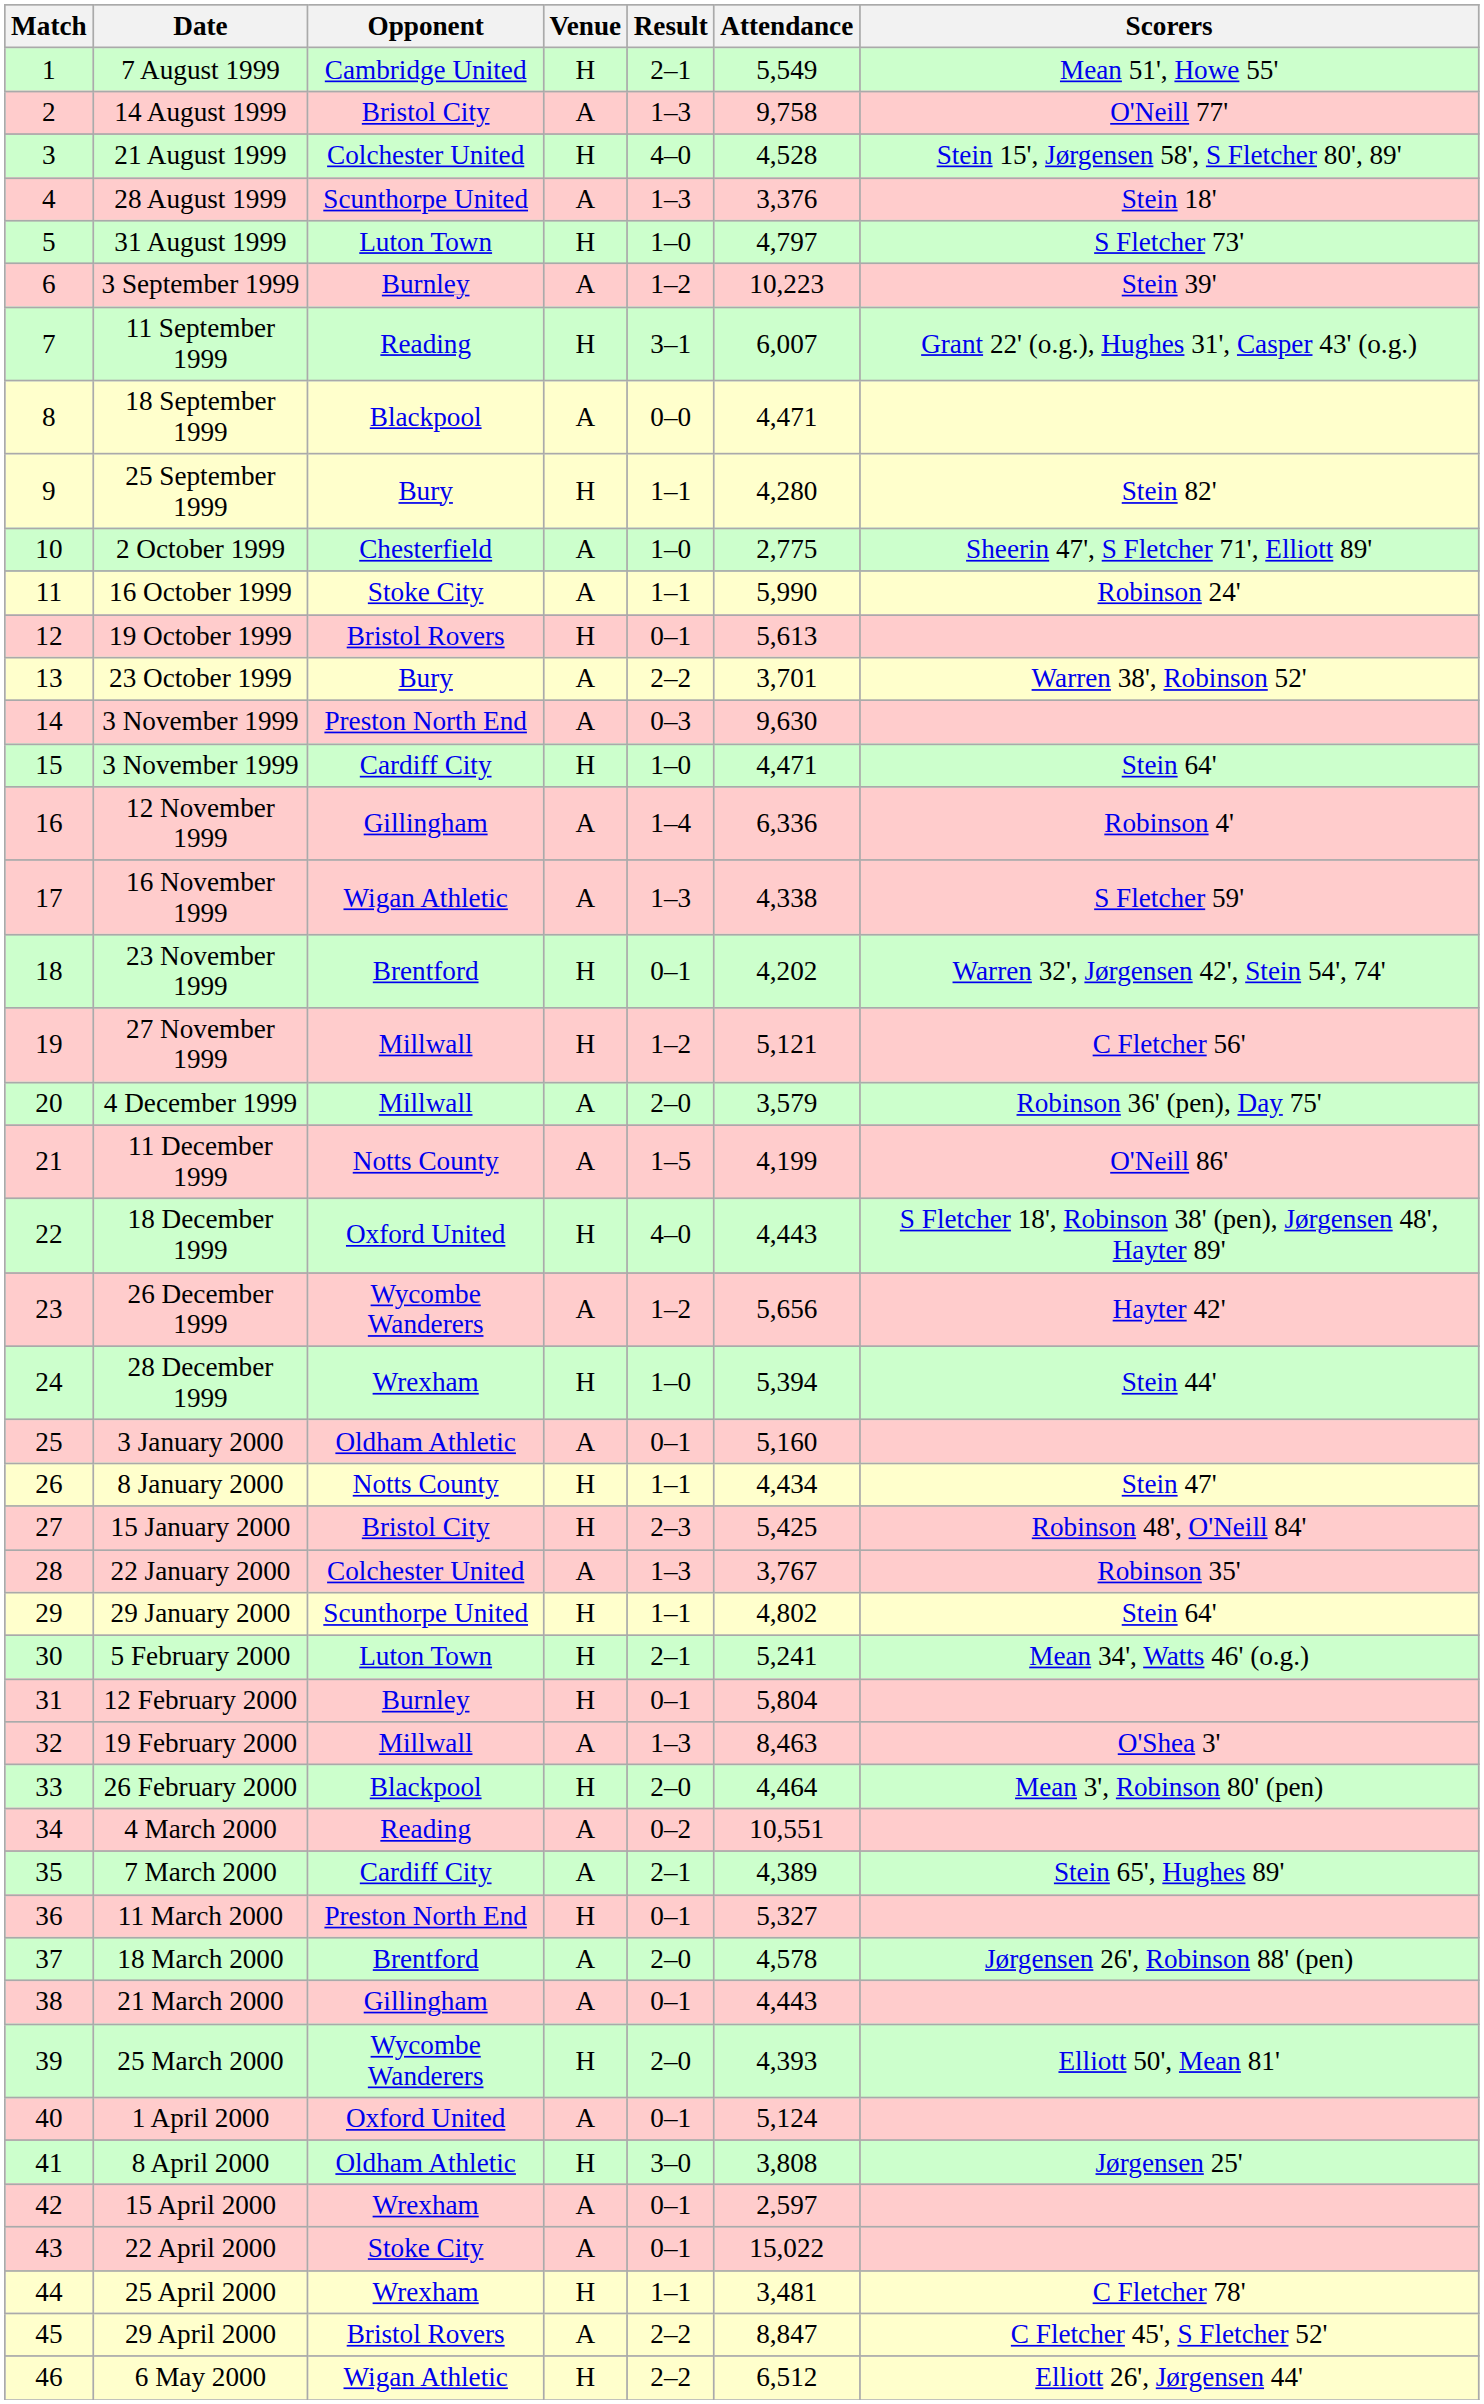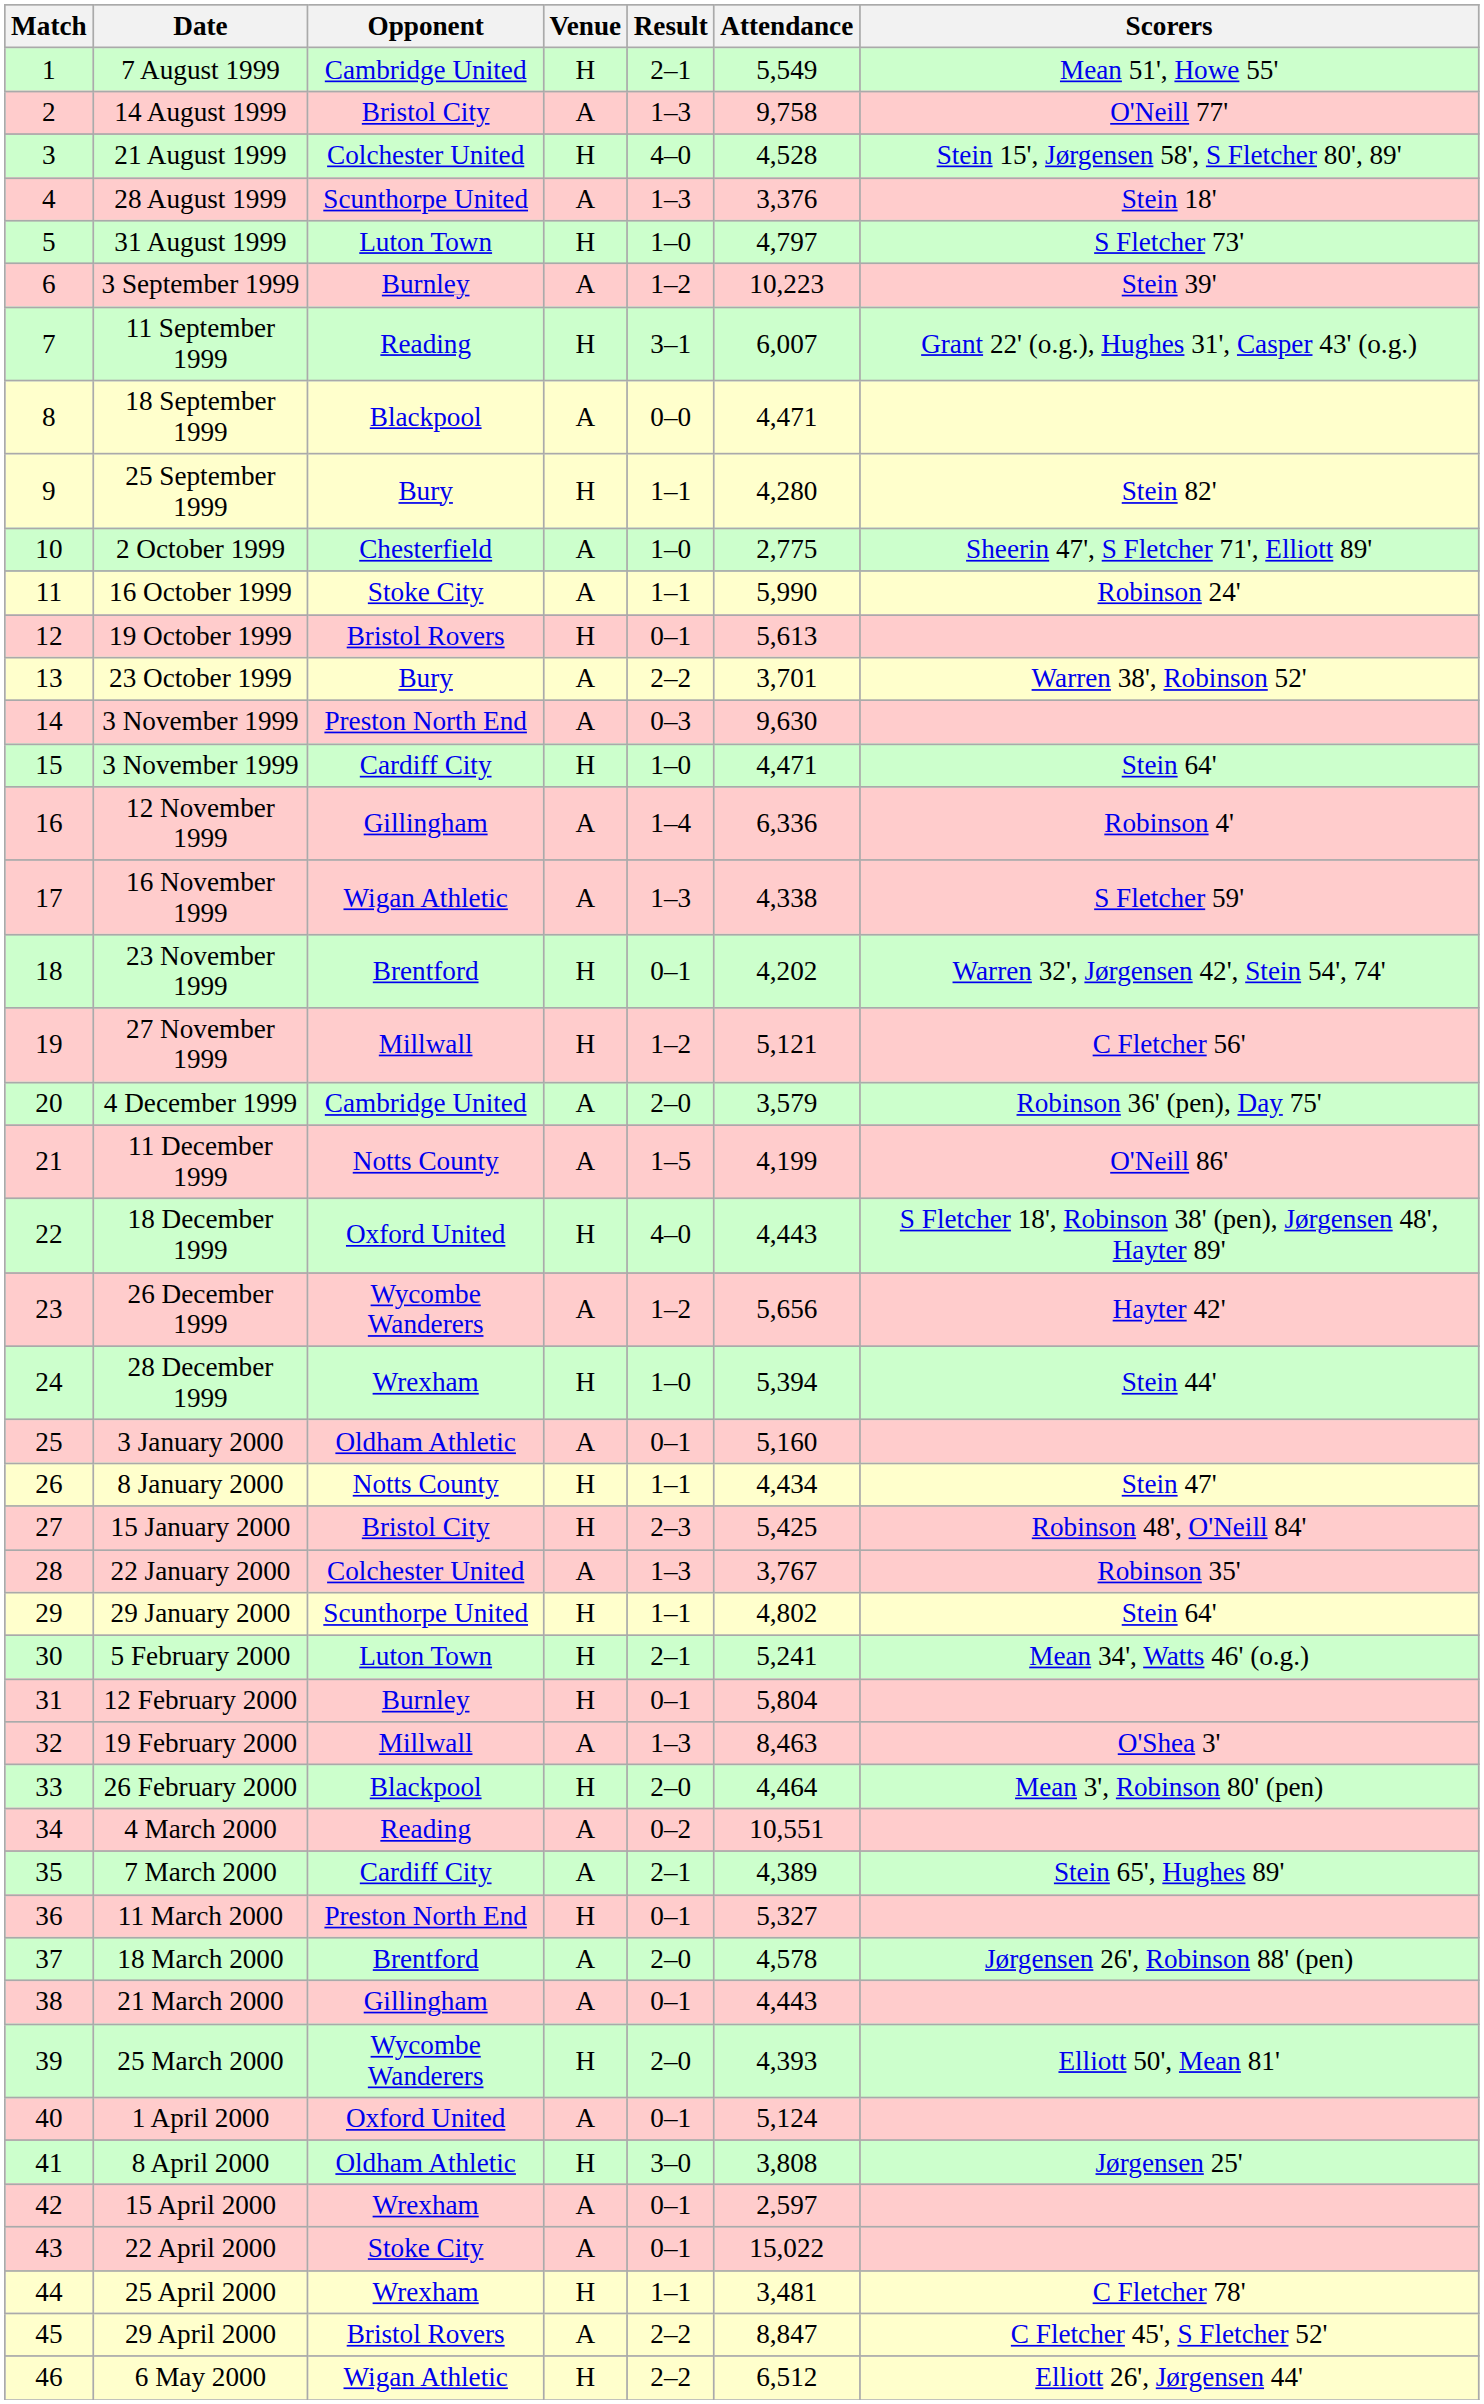 <table class="wikitable " style="font-size:100%; text-align:center">
 <tr>
 <th>Match</th>
 <th>Date</th>
 <th>Opponent</th>
 <th>Venue</th>
 <th>Result</th>
 <th>Attendance</th>
 <th>Scorers</th>
 </tr>
 <tr style="background: #CCFFCC;">
 <td>1</td>
 <td>7 August 1999</td>
 <td><a href='#'>Cambridge United</a></td>
 <td>H</td>
 <td>2–1</td>
 <td>5,549</td>
 <td><a href='#'>Mean</a> 51', <a href='#'>Howe</a> 55'</td>
 </tr>
 <tr style="background: #FFCCCC;">
 <td>2</td>
 <td>14 August 1999</td>
 <td><a href='#'>Bristol City</a></td>
 <td>A</td>
 <td>1–3</td>
 <td>9,758</td>
 <td><a href='#'>O'Neill</a> 77'</td>
 </tr>
 <tr style="background: #CCFFCC;">
 <td>3</td>
 <td>21 August 1999</td>
 <td><a href='#'>Colchester United</a></td>
 <td>H</td>
 <td>4–0</td>
 <td>4,528</td>
 <td><a href='#'>Stein</a> 15', <a href='#'>Jørgensen</a> 58', <a href='#'>S Fletcher</a> 80', 89'</td>
 </tr>
 <tr style="background: #FFCCCC;">
 <td>4</td>
 <td>28 August 1999</td>
 <td><a href='#'>Scunthorpe United</a></td>
 <td>A</td>
 <td>1–3</td>
 <td>3,376</td>
 <td><a href='#'>Stein</a> 18'</td>
 </tr>
 <tr style="background: #CCFFCC;">
 <td>5</td>
 <td>31 August 1999</td>
 <td><a href='#'>Luton Town</a></td>
 <td>H</td>
 <td>1–0</td>
 <td>4,797</td>
 <td><a href='#'>S Fletcher</a> 73'</td>
 </tr>
 <tr style="background: #FFCCCC;">
 <td>6</td>
 <td>3 September 1999</td>
 <td><a href='#'>Burnley</a></td>
 <td>A</td>
 <td>1–2</td>
 <td>10,223</td>
 <td><a href='#'>Stein</a> 39'</td>
 </tr>
 <tr style="background: #CCFFCC;">
 <td>7</td>
 <td>11 September 1999</td>
 <td><a href='#'>Reading</a></td>
 <td>H</td>
 <td>3–1</td>
 <td>6,007</td>
 <td><a href='#'>Grant</a> 22' (o.g.), <a href='#'>Hughes</a> 31', <a href='#'>Casper</a> 43' (o.g.)</td>
 </tr>
 <tr style="background: #FFFFCC;">
 <td>8</td>
 <td>18 September 1999</td>
 <td><a href='#'>Blackpool</a></td>
 <td>A</td>
 <td>0–0</td>
 <td>4,471</td>
 <td></td>
 </tr>
 <tr style="background: #FFFFCC;">
 <td>9</td>
 <td>25 September 1999</td>
 <td><a href='#'>Bury</a></td>
 <td>H</td>
 <td>1–1</td>
 <td>4,280</td>
 <td><a href='#'>Stein</a> 82'</td>
 </tr>
 <tr style="background: #CCFFCC;">
 <td>10</td>
 <td>2 October 1999</td>
 <td><a href='#'>Chesterfield</a></td>
 <td>A</td>
 <td>1–0</td>
 <td>2,775</td>
 <td><a href='#'>Sheerin</a> 47', <a href='#'>S Fletcher</a> 71', <a href='#'>Elliott</a> 89'</td>
 </tr>
 <tr style="background: #FFFFCC;">
 <td>11</td>
 <td>16 October 1999</td>
 <td><a href='#'>Stoke City</a></td>
 <td>A</td>
 <td>1–1</td>
 <td>5,990</td>
 <td><a href='#'>Robinson</a> 24'</td>
 </tr>
 <tr style="background: #FFCCCC;">
 <td>12</td>
 <td>19 October 1999</td>
 <td><a href='#'>Bristol Rovers</a></td>
 <td>H</td>
 <td>0–1</td>
 <td>5,613</td>
 <td></td>
 </tr>
 <tr style="background: #FFFFCC;">
 <td>13</td>
 <td>23 October 1999</td>
 <td><a href='#'>Bury</a></td>
 <td>A</td>
 <td>2–2</td>
 <td>3,701</td>
 <td><a href='#'>Warren</a> 38', <a href='#'>Robinson</a> 52'</td>
 </tr>
 <tr style="background: #FFCCCC;">
 <td>14</td>
 <td>3 November 1999</td>
 <td><a href='#'>Preston North End</a></td>
 <td>A</td>
 <td>0–3</td>
 <td>9,630</td>
 <td></td>
 </tr>
 <tr style="background: #CCFFCC;">
 <td>15</td>
 <td>3 November 1999</td>
 <td><a href='#'>Cardiff City</a></td>
 <td>H</td>
 <td>1–0</td>
 <td>4,471</td>
 <td><a href='#'>Stein</a> 64'</td>
 </tr>
 <tr style="background: #FFCCCC;">
 <td>16</td>
 <td>12 November 1999</td>
 <td><a href='#'>Gillingham</a></td>
 <td>A</td>
 <td>1–4</td>
 <td>6,336</td>
 <td><a href='#'>Robinson</a> 4'</td>
 </tr>
 <tr style="background: #FFCCCC;">
 <td>17</td>
 <td>16 November 1999</td>
 <td><a href='#'>Wigan Athletic</a></td>
 <td>A</td>
 <td>1–3</td>
 <td>4,338</td>
 <td><a href='#'>S Fletcher</a> 59'</td>
 </tr>
 <tr style="background: #CCFFCC;">
 <td>18</td>
 <td>23 November 1999</td>
 <td><a href='#'>Brentford</a></td>
 <td>H</td>
 <td>0–1</td>
 <td>4,202</td>
 <td><a href='#'>Warren</a> 32', <a href='#'>Jørgensen</a> 42', <a href='#'>Stein</a> 54', 74'</td>
 </tr>
 <tr style="background: #FFCCCC;">
 <td>19</td>
 <td>27 November 1999</td>
 <td><a href='#'>Millwall</a></td>
 <td>H</td>
 <td>1–2</td>
 <td>5,121</td>
 <td><a href='#'>C Fletcher</a> 56'</td>
 </tr>
 <tr style="background: #CCFFCC;">
 <td>20</td>
 <td>4 December 1999</td>
-<td><a href='#'>Millwall</a></td>
+<td><a href='#'>Cambridge United</a></td>
 <td>A</td>
 <td>2–0</td>
 <td>3,579</td>
 <td><a href='#'>Robinson</a> 36' (pen), <a href='#'>Day</a> 75'</td>
 </tr>
 <tr style="background: #FFCCCC;">
 <td>21</td>
 <td>11 December 1999</td>
 <td><a href='#'>Notts County</a></td>
 <td>A</td>
 <td>1–5</td>
 <td>4,199</td>
 <td><a href='#'>O'Neill</a> 86'</td>
 </tr>
 <tr style="background: #CCFFCC;">
 <td>22</td>
 <td>18 December 1999</td>
 <td><a href='#'>Oxford United</a></td>
 <td>H</td>
 <td>4–0</td>
 <td>4,443</td>
 <td><a href='#'>S Fletcher</a> 18', <a href='#'>Robinson</a> 38' (pen), <a href='#'>Jørgensen</a> 48', <a href='#'>Hayter</a> 89'</td>
 </tr>
 <tr style="background: #FFCCCC;">
 <td>23</td>
 <td>26 December 1999</td>
 <td><a href='#'>Wycombe Wanderers</a></td>
 <td>A</td>
 <td>1–2</td>
 <td>5,656</td>
 <td><a href='#'>Hayter</a> 42'</td>
 </tr>
 <tr style="background: #CCFFCC;">
 <td>24</td>
 <td>28 December 1999</td>
 <td><a href='#'>Wrexham</a></td>
 <td>H</td>
 <td>1–0</td>
 <td>5,394</td>
 <td><a href='#'>Stein</a> 44'</td>
 </tr>
 <tr style="background: #FFCCCC;">
 <td>25</td>
 <td>3 January 2000</td>
 <td><a href='#'>Oldham Athletic</a></td>
 <td>A</td>
 <td>0–1</td>
 <td>5,160</td>
 <td></td>
 </tr>
 <tr style="background: #FFFFCC;">
 <td>26</td>
 <td>8 January 2000</td>
 <td><a href='#'>Notts County</a></td>
 <td>H</td>
 <td>1–1</td>
 <td>4,434</td>
 <td><a href='#'>Stein</a> 47'</td>
 </tr>
 <tr style="background: #FFCCCC;">
 <td>27</td>
 <td>15 January 2000</td>
 <td><a href='#'>Bristol City</a></td>
 <td>H</td>
 <td>2–3</td>
 <td>5,425</td>
 <td><a href='#'>Robinson</a> 48', <a href='#'>O'Neill</a> 84'</td>
 </tr>
 <tr style="background: #FFCCCC;">
 <td>28</td>
 <td>22 January 2000</td>
 <td><a href='#'>Colchester United</a></td>
 <td>A</td>
 <td>1–3</td>
 <td>3,767</td>
 <td><a href='#'>Robinson</a> 35'</td>
 </tr>
 <tr style="background: #FFFFCC;">
 <td>29</td>
 <td>29 January 2000</td>
 <td><a href='#'>Scunthorpe United</a></td>
 <td>H</td>
 <td>1–1</td>
 <td>4,802</td>
 <td><a href='#'>Stein</a> 64'</td>
 </tr>
 <tr style="background: #CCFFCC;">
 <td>30</td>
 <td>5 February 2000</td>
 <td><a href='#'>Luton Town</a></td>
 <td>H</td>
 <td>2–1</td>
 <td>5,241</td>
 <td><a href='#'>Mean</a> 34', <a href='#'>Watts</a> 46' (o.g.)</td>
 </tr>
 <tr style="background: #FFCCCC;">
 <td>31</td>
 <td>12 February 2000</td>
 <td><a href='#'>Burnley</a></td>
 <td>H</td>
 <td>0–1</td>
 <td>5,804</td>
 <td></td>
 </tr>
 <tr style="background: #FFCCCC;">
 <td>32</td>
 <td>19 February 2000</td>
 <td><a href='#'>Millwall</a></td>
 <td>A</td>
 <td>1–3</td>
 <td>8,463</td>
 <td><a href='#'>O'Shea</a> 3'</td>
 </tr>
 <tr style="background: #CCFFCC;">
 <td>33</td>
 <td>26 February 2000</td>
 <td><a href='#'>Blackpool</a></td>
 <td>H</td>
 <td>2–0</td>
 <td>4,464</td>
 <td><a href='#'>Mean</a> 3', <a href='#'>Robinson</a> 80' (pen)</td>
 </tr>
 <tr style="background: #FFCCCC;">
 <td>34</td>
 <td>4 March 2000</td>
 <td><a href='#'>Reading</a></td>
 <td>A</td>
 <td>0–2</td>
 <td>10,551</td>
 <td></td>
 </tr>
 <tr style="background: #CCFFCC;">
 <td>35</td>
 <td>7 March 2000</td>
 <td><a href='#'>Cardiff City</a></td>
 <td>A</td>
 <td>2–1</td>
 <td>4,389</td>
 <td><a href='#'>Stein</a> 65', <a href='#'>Hughes</a> 89'</td>
 </tr>
 <tr style="background: #FFCCCC;">
 <td>36</td>
 <td>11 March 2000</td>
 <td><a href='#'>Preston North End</a></td>
 <td>H</td>
 <td>0–1</td>
 <td>5,327</td>
 <td></td>
 </tr>
 <tr style="background: #CCFFCC;">
 <td>37</td>
 <td>18 March 2000</td>
 <td><a href='#'>Brentford</a></td>
 <td>A</td>
 <td>2–0</td>
 <td>4,578</td>
 <td><a href='#'>Jørgensen</a> 26', <a href='#'>Robinson</a> 88' (pen)</td>
 </tr>
 <tr style="background: #FFCCCC;">
 <td>38</td>
 <td>21 March 2000</td>
 <td><a href='#'>Gillingham</a></td>
 <td>A</td>
 <td>0–1</td>
 <td>4,443</td>
 <td></td>
 </tr>
 <tr style="background: #CCFFCC;">
 <td>39</td>
 <td>25 March 2000</td>
 <td><a href='#'>Wycombe Wanderers</a></td>
 <td>H</td>
 <td>2–0</td>
 <td>4,393</td>
 <td><a href='#'>Elliott</a> 50', <a href='#'>Mean</a> 81'</td>
 </tr>
 <tr style="background: #FFCCCC;">
 <td>40</td>
 <td>1 April 2000</td>
 <td><a href='#'>Oxford United</a></td>
 <td>A</td>
 <td>0–1</td>
 <td>5,124</td>
 <td></td>
 </tr>
 <tr style="background: #CCFFCC;">
 <td>41</td>
 <td>8 April 2000</td>
 <td><a href='#'>Oldham Athletic</a></td>
 <td>H</td>
 <td>3–0</td>
 <td>3,808</td>
 <td><a href='#'>Jørgensen</a> 25'</td>
 </tr>
 <tr style="background: #FFCCCC;">
 <td>42</td>
 <td>15 April 2000</td>
 <td><a href='#'>Wrexham</a></td>
 <td>A</td>
 <td>0–1</td>
 <td>2,597</td>
 <td></td>
 </tr>
 <tr style="background: #FFCCCC;">
 <td>43</td>
 <td>22 April 2000</td>
 <td><a href='#'>Stoke City</a></td>
 <td>A</td>
 <td>0–1</td>
 <td>15,022</td>
 <td></td>
 </tr>
 <tr style="background: #FFFFCC;">
 <td>44</td>
 <td>25 April 2000</td>
 <td><a href='#'>Wrexham</a></td>
 <td>H</td>
 <td>1–1</td>
 <td>3,481</td>
 <td><a href='#'>C Fletcher</a> 78'</td>
 </tr>
 <tr style="background: #FFFFCC;">
 <td>45</td>
 <td>29 April 2000</td>
 <td><a href='#'>Bristol Rovers</a></td>
 <td>A</td>
 <td>2–2</td>
 <td>8,847</td>
 <td><a href='#'>C Fletcher</a> 45', <a href='#'>S Fletcher</a> 52'</td>
 </tr>
 <tr style="background: #FFFFCC;">
 <td>46</td>
 <td>6 May 2000</td>
 <td><a href='#'>Wigan Athletic</a></td>
 <td>H</td>
 <td>2–2</td>
 <td>6,512</td>
 <td><a href='#'>Elliott</a> 26', <a href='#'>Jørgensen</a> 44'</td>
 </tr>
 </table>
